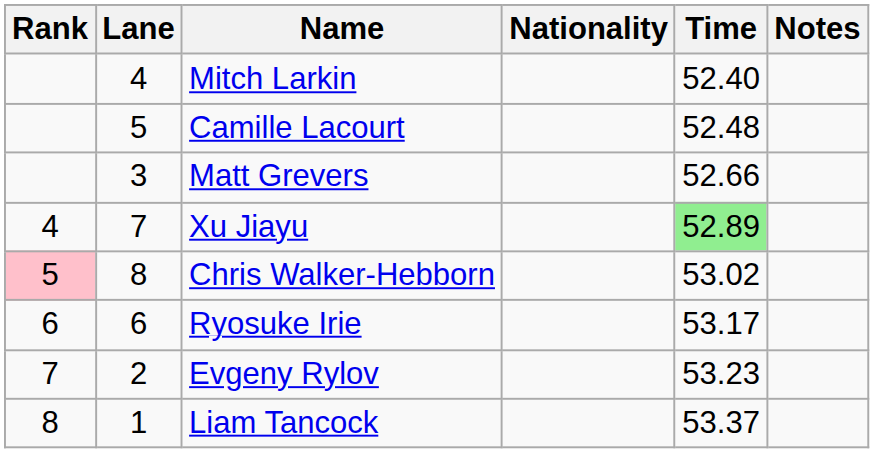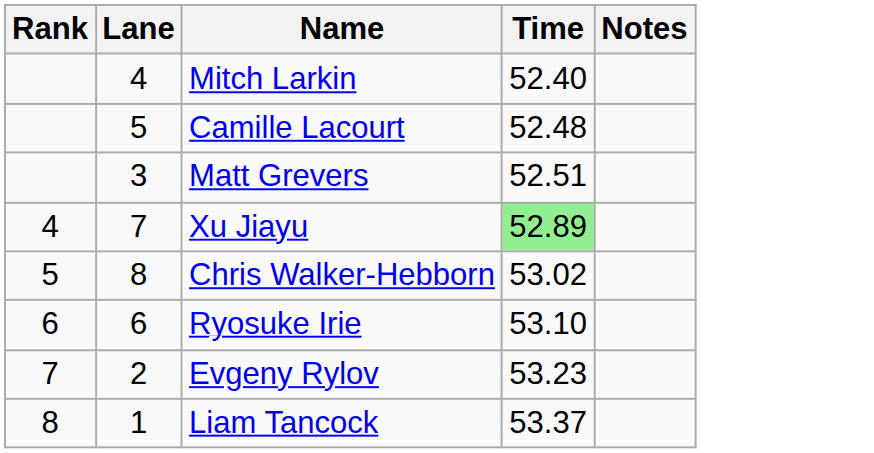 <table class="wikitable sortable" style="text-align:center">
 <tr>
 <th>Rank</th>
 <th>Lane</th>
 <th>Name</th>
-<th>Nationality</th>
 <th>Time</th>
 <th>Notes</th>
 </tr>
 <tr>
 <td></td>
 <td>4</td>
 <td align=left><a href='#'>Mitch Larkin</a></td>
-<td align=left></td>
 <td>52.40</td>
 <td></td>
 </tr>
 <tr>
 <td></td>
 <td>5</td>
 <td align=left><a href='#'>Camille Lacourt</a></td>
-<td align=left></td>
 <td>52.48</td>
 <td></td>
 </tr>
 <tr>
 <td></td>
 <td>3</td>
 <td align=left><a href='#'>Matt Grevers</a></td>
-<td align=left></td>
-<td>52.66</td>
+<td>52.51</td>
 <td></td>
 </tr>
 <tr>
 <td>4</td>
 <td>7</td>
 <td align=left><a href='#'>Xu Jiayu</a></td>
-<td align=left></td>
 <td style="background: lightgreen;">52.89</td>
 <td></td>
 </tr>
 <tr>
-<td style="background: pink;">5</td>
+<td>5</td>
 <td>8</td>
 <td align=left><a href='#'>Chris Walker-Hebborn</a></td>
-<td align=left></td>
 <td>53.02</td>
 <td></td>
 </tr>
 <tr>
 <td>6</td>
 <td>6</td>
 <td align=left><a href='#'>Ryosuke Irie</a></td>
-<td align=left></td>
-<td>53.17</td>
+<td>53.10</td>
 <td></td>
 </tr>
 <tr>
 <td>7</td>
 <td>2</td>
 <td align=left><a href='#'>Evgeny Rylov</a></td>
-<td align=left></td>
 <td>53.23</td>
 <td></td>
 </tr>
 <tr>
 <td>8</td>
 <td>1</td>
 <td align=left><a href='#'>Liam Tancock</a></td>
-<td align=left></td>
 <td>53.37</td>
 <td></td>
 </tr>
 </table>
